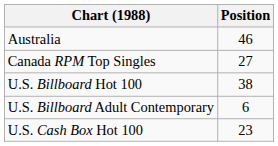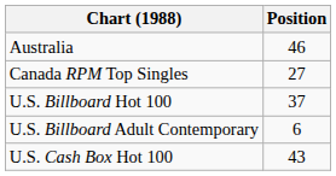 <table class="wikitable sortable">
 <tr>
 <th align="left">Chart (1988)</th>
 <th style="text-align:center;">Position</th>
 </tr>
 <tr>
 <td>Australia</td>
 <td style="text-align:center;">46</td>
 </tr>
 <tr>
 <td>Canada <em>RPM</em> Top Singles</td>
 <td style="text-align:center;">27</td>
 </tr>
 <tr>
 <td>U.S. <em>Billboard</em> Hot 100</td>
-<td style="text-align:center;">38</td>
+<td style="text-align:center;">37</td>
 </tr>
 <tr>
 <td>U.S. <em>Billboard</em> Adult Contemporary</td>
 <td style="text-align:center;">6</td>
 </tr>
 <tr>
 <td>U.S. <em>Cash Box</em> Hot 100</td>
-<td style="text-align:center;">23</td>
+<td style="text-align:center;">43</td>
 </tr>
 </table>
